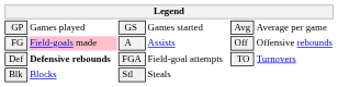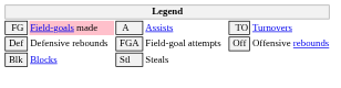 <table class="toccolours" style="font-size: 80%; white-space: nowrap;">
 <tr>
 <th colspan="6" style="background:#f2f2f2; border:1px solid #aaa;">Legend</th>
-</tr>
-<tr>
-<td style="background:#f2f2f2; border:1px solid black;">  GP </td>
-<td>Games played</td>
-<td style="background:#f2f2f2; border:1px solid black;">  GS </td>
-<td>Games started</td>
-<td style="background:#f2f2f2; border:1px solid black;"> Avg </td>
-<td>Average per game</td>
 </tr>
 <tr>
 <td style="background:#f2f2f2; border:1px solid black;">  FG </td>
 <td style="background: pink; padding-right: 8px"><a href='#'>Field-goals</a> made</td>
 <td style="background:#f2f2f2; border:1px solid black;">  A </td>
 <td style="padding-right: 8px"><a href='#'>Assists</a></td>
-<td style="background:#f2f2f2; border:1px solid black;"> Off </td>
-<td>Offensive <a href='#'>rebounds</a></td>
+<td style="background:#f2f2f2; border:1px solid black;">  TO</td>
+<td><a href='#'>Turnovers</a></td>
 </tr>
 <tr>
 <td style="background:#f2f2f2; border:1px solid black;"> Def </td>
-<td style="padding-right: 8px"><strong>Defensive rebounds</strong></td>
+<td style="padding-right: 8px">Defensive rebounds</td>
 <td style="background:#f2f2f2; border:1px solid black;"> FGA </td>
 <td style="padding-right: 8px">Field-goal attempts</td>
-<td style="background:#f2f2f2; border:1px solid black;">  TO</td>
-<td><a href='#'>Turnovers</a></td>
+<td style="background:#f2f2f2; border:1px solid black;"> Off </td>
+<td>Offensive <a href='#'>rebounds</a></td>
 </tr>
 <tr>
 <td style="background:#f2f2f2; border:1px solid black;"> Blk </td>
 <td><a href='#'>Blocks</a></td>
 <td style="background:#f2f2f2; border:1px solid black;"> Stl </td>
 <td>Steals</td>
 </tr>
 </table>
